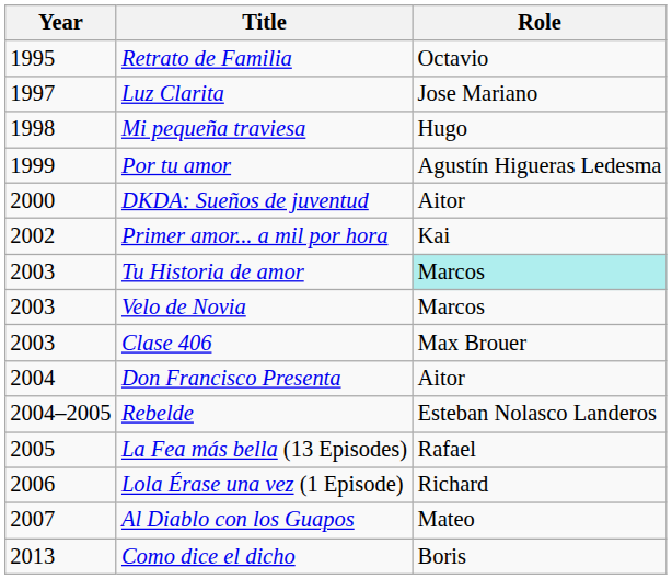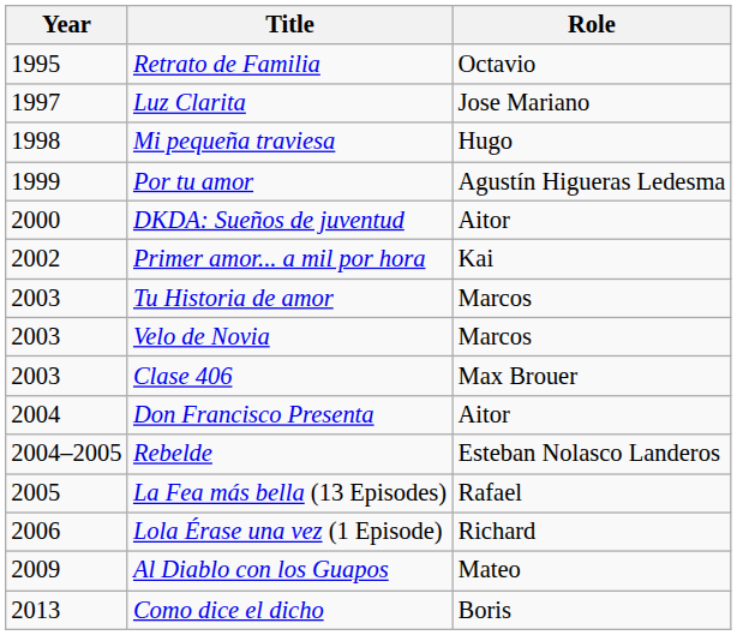 <table class="wikitable">
 <tr>
 <th>Year</th>
 <th>Title</th>
 <th>Role</th>
 </tr>
 <tr>
 <td>1995</td>
 <td><em><a href='#'>Retrato de Familia</a></em></td>
 <td>Octavio</td>
 </tr>
 <tr>
 <td>1997</td>
 <td><em><a href='#'>Luz Clarita</a></em></td>
 <td>Jose Mariano</td>
 </tr>
 <tr>
 <td>1998</td>
 <td><em><a href='#'>Mi pequeña traviesa</a></em></td>
 <td>Hugo</td>
 </tr>
 <tr>
 <td>1999</td>
 <td><em><a href='#'>Por tu amor</a></em></td>
 <td>Agustín Higueras Ledesma</td>
 </tr>
 <tr>
 <td>2000</td>
 <td><em><a href='#'>DKDA: Sueños de juventud</a></em></td>
 <td>Aitor</td>
 </tr>
 <tr>
 <td>2002</td>
 <td><em><a href='#'>Primer amor... a mil por hora</a></em></td>
 <td>Kai</td>
 </tr>
 <tr>
 <td>2003</td>
 <td><em><a href='#'>Tu Historia de amor</a></em></td>
-<td style="background: paleturquoise;">Marcos</td>
+<td>Marcos</td>
 </tr>
 <tr>
 <td>2003</td>
 <td><em><a href='#'>Velo de Novia</a></em></td>
 <td>Marcos</td>
 </tr>
 <tr>
 <td>2003</td>
 <td><em><a href='#'>Clase 406</a></em></td>
 <td>Max Brouer</td>
 </tr>
 <tr>
 <td>2004</td>
 <td><em><a href='#'>Don Francisco Presenta</a></em></td>
 <td>Aitor</td>
 </tr>
 <tr>
 <td>2004–2005</td>
 <td><a href='#'><em>Rebelde</em></a></td>
 <td>Esteban Nolasco Landeros</td>
 </tr>
 <tr>
 <td>2005</td>
 <td><em><a href='#'>La Fea más bella</a></em> (13 Episodes)</td>
 <td>Rafael</td>
 </tr>
 <tr>
 <td>2006</td>
 <td><em><a href='#'>Lola Érase una vez</a></em> (1 Episode)</td>
 <td>Richard</td>
 </tr>
 <tr>
-<td>2007</td>
+<td>2009</td>
 <td><em><a href='#'>Al Diablo con los Guapos</a></em></td>
 <td>Mateo</td>
 </tr>
 <tr>
 <td>2013</td>
 <td><em><a href='#'>Como dice el dicho</a></em></td>
 <td>Boris</td>
 </tr>
 </table>
